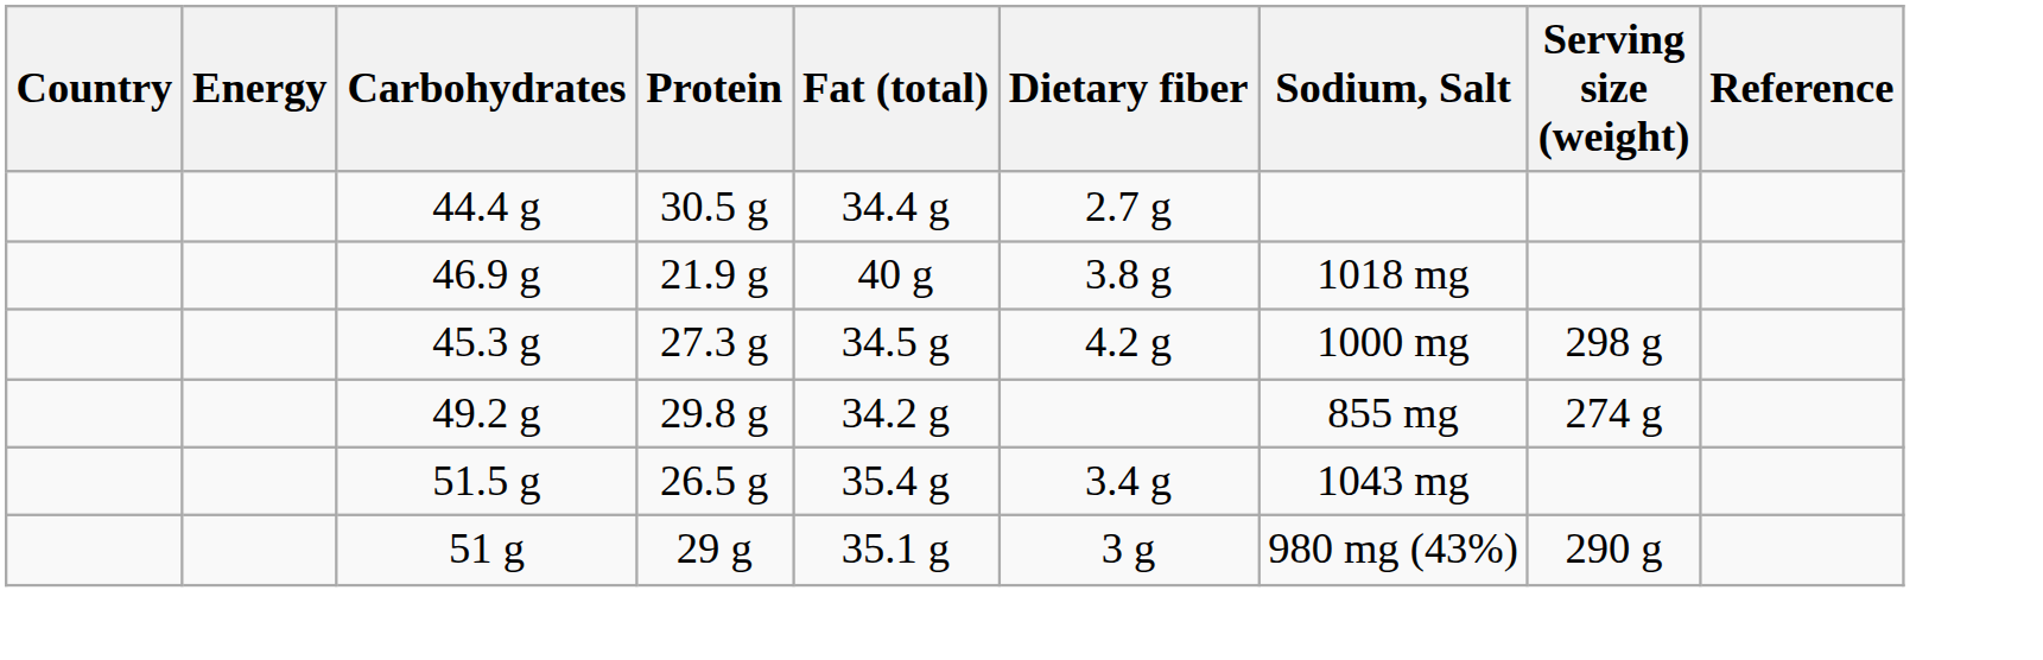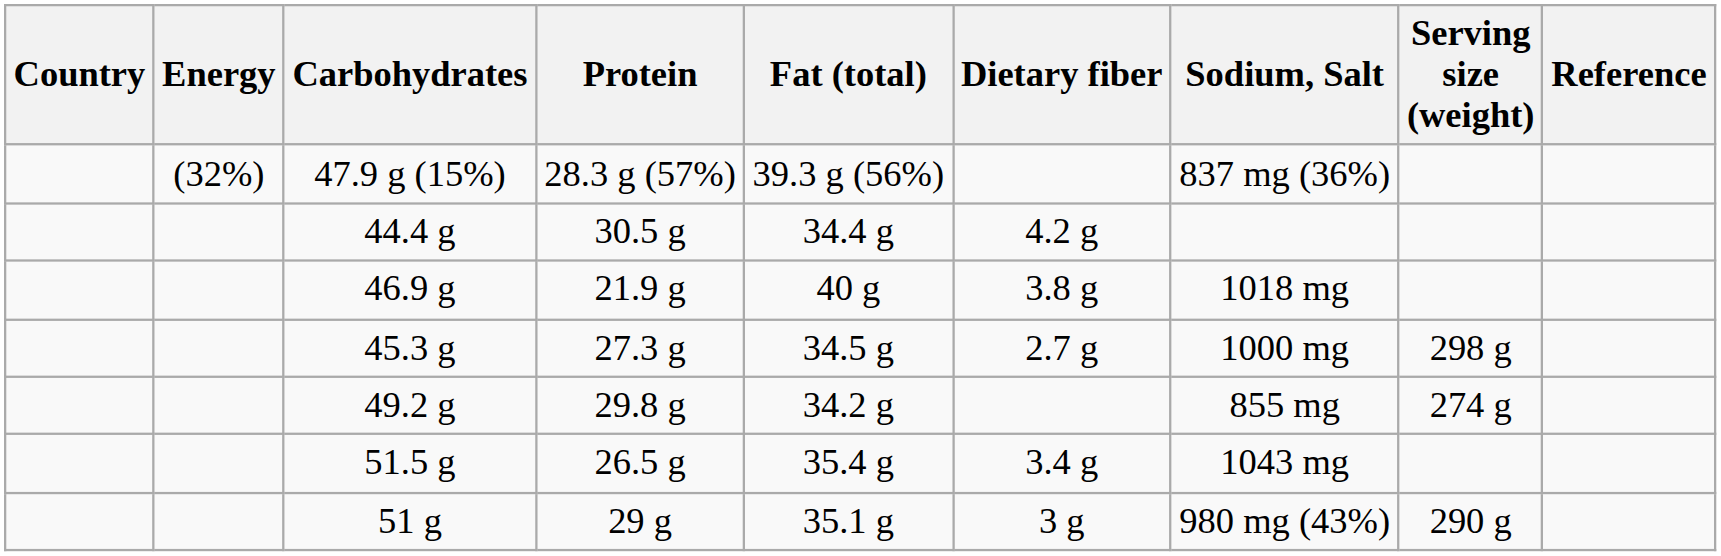 <table class="wikitable sortable" style="text-align:center">
 <tr>
 <th>Country</th>
 <th>Energy</th>
 <th>Carbohydrates</th>
 <th>Protein</th>
 <th>Fat (total)</th>
 <th>Dietary fiber</th>
 <th>Sodium, Salt</th>
 <th>Serving<br> size<br> (weight)</th>
 <th>Reference</th>
 </tr>
 <tr>
 <td align="left"></td>
+<td><strong></strong> (32%)</td>
+<td>47.9 g (15%)</td>
+<td>28.3 g (57%)</td>
+<td>39.3 g (56%)</td>
+<td></td>
+<td>837 mg (36%)</td>
+<td></td>
+<td></td>
+</tr>
+<tr>
+<td align="left"></td>
 <td><strong></strong></td>
 <td>44.4 g</td>
 <td>30.5 g</td>
 <td>34.4 g</td>
-<td>2.7 g</td>
+<td>4.2 g</td>
 <td></td>
 <td></td>
 <td></td>
 </tr>
 <tr>
 <td align="left"></td>
 <td><strong></strong></td>
 <td>46.9 g</td>
 <td>21.9 g</td>
 <td>40 g</td>
 <td>3.8 g</td>
 <td>1018 mg</td>
 <td></td>
 <td></td>
 </tr>
 <tr>
 <td align="left"></td>
 <td><strong></strong></td>
 <td>45.3 g</td>
 <td>27.3 g</td>
 <td>34.5 g</td>
-<td>4.2 g</td>
+<td>2.7 g</td>
 <td>1000 mg</td>
 <td>298 g</td>
 <td></td>
 </tr>
 <tr>
 <td align="left"></td>
 <td><strong></strong></td>
 <td>49.2 g</td>
 <td>29.8 g</td>
 <td>34.2 g</td>
 <td></td>
 <td>855 mg</td>
 <td>274 g</td>
 <td></td>
 </tr>
 <tr>
 <td align="left"></td>
 <td><strong></strong></td>
 <td>51.5 g</td>
 <td>26.5 g</td>
 <td>35.4 g</td>
 <td>3.4 g</td>
 <td>1043 mg</td>
 <td></td>
 <td></td>
 </tr>
 <tr>
 <td align="left"></td>
 <td><strong></strong></td>
 <td>51 g</td>
 <td>29 g</td>
 <td>35.1 g</td>
 <td>3 g</td>
 <td>980 mg (43%)</td>
 <td>290 g</td>
 <td></td>
 </tr>
 </table>
